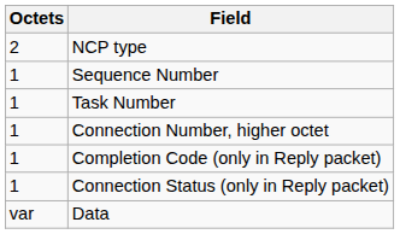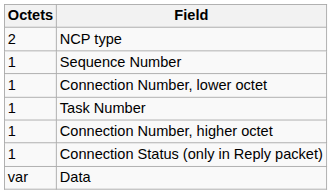 <table class="wikitable">
 <tr>
 <th>Octets</th>
 <th>Field</th>
 </tr>
 <tr>
 <td>2</td>
 <td>NCP type</td>
 </tr>
 <tr>
 <td>1</td>
 <td>Sequence Number</td>
 </tr>
 <tr>
 <td>1</td>
+<td>Connection Number, lower octet</td>
+</tr>
+<tr>
+<td>1</td>
 <td>Task Number</td>
 </tr>
 <tr>
 <td>1</td>
 <td>Connection Number, higher octet</td>
-</tr>
-<tr>
-<td>1</td>
-<td>Completion Code (only in Reply packet)</td>
 </tr>
 <tr>
 <td>1</td>
 <td>Connection Status (only in Reply packet)</td>
 </tr>
 <tr>
 <td>var</td>
 <td>Data</td>
 </tr>
 </table>
